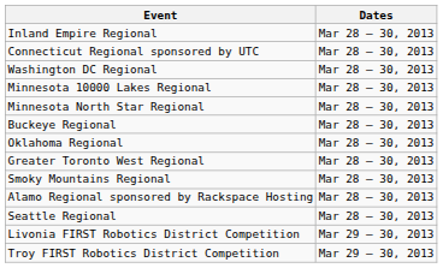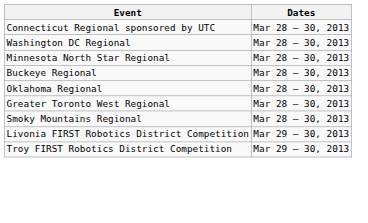 <table class="wikitable">
 <tr>
 <th>Event</th>
 <th>Dates</th>
-</tr>
-<tr>
-<td>Inland Empire Regional</td>
-<td>Mar 28 – 30, 2013</td>
 </tr>
 <tr>
 <td>Connecticut Regional sponsored by UTC</td>
 <td>Mar 28 – 30, 2013</td>
 </tr>
 <tr>
 <td>Washington DC Regional</td>
-<td>Mar 28 – 30, 2013</td>
-</tr>
-<tr>
-<td>Minnesota 10000 Lakes Regional</td>
 <td>Mar 28 – 30, 2013</td>
 </tr>
 <tr>
 <td>Minnesota North Star Regional</td>
 <td>Mar 28 – 30, 2013</td>
 </tr>
 <tr>
 <td>Buckeye Regional</td>
 <td>Mar 28 – 30, 2013</td>
 </tr>
 <tr>
 <td>Oklahoma Regional</td>
 <td>Mar 28 – 30, 2013</td>
 </tr>
 <tr>
 <td>Greater Toronto West Regional</td>
 <td>Mar 28 – 30, 2013</td>
 </tr>
 <tr>
 <td>Smoky Mountains Regional</td>
 <td>Mar 28 – 30, 2013</td>
 </tr>
 <tr>
-<td>Alamo Regional sponsored by Rackspace Hosting</td>
-<td>Mar 28 – 30, 2013</td>
-</tr>
-<tr>
-<td>Seattle Regional</td>
-<td>Mar 28 – 30, 2013</td>
-</tr>
-<tr>
 <td>Livonia FIRST Robotics District Competition</td>
 <td>Mar 29 – 30, 2013</td>
 </tr>
 <tr>
 <td>Troy FIRST Robotics District Competition</td>
 <td>Mar 29 – 30, 2013</td>
 </tr>
 </table>
